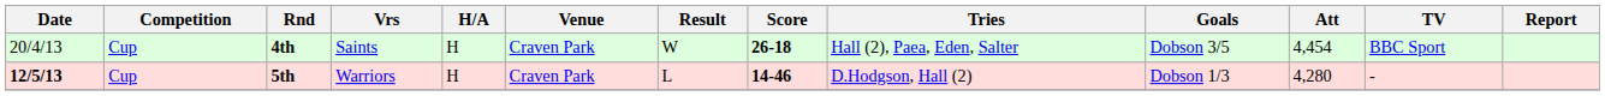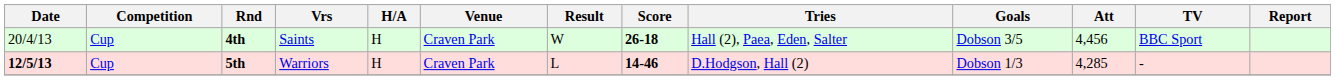 <table class="wikitable" style="font-size:85%;" width="100%">
 <tr>
 <th>Date</th>
 <th>Competition</th>
 <th>Rnd</th>
 <th>Vrs</th>
 <th>H/A</th>
 <th>Venue</th>
 <th>Result</th>
 <th>Score</th>
 <th>Tries</th>
 <th>Goals</th>
 <th>Att</th>
 <th>TV</th>
 <th>Report</th>
 </tr>
 <tr style="background:#ddffdd;" width=20 | >
 <td>20/4/13</td>
 <td><a href='#'>Cup</a></td>
 <td><strong>4th</strong></td>
 <td><a href='#'>Saints</a></td>
 <td>H</td>
 <td><a href='#'>Craven Park</a></td>
 <td>W</td>
 <td><strong>26-18</strong></td>
 <td><a href='#'>Hall</a> (2), <a href='#'>Paea</a>, <a href='#'>Eden</a>, <a href='#'>Salter</a></td>
 <td><a href='#'>Dobson</a> 3/5</td>
-<td>4,454</td>
+<td>4,456</td>
 <td><a href='#'>BBC Sport</a></td>
 <td></td>
 </tr>
 <tr style="background:#ffdddd;" width=20 | >
 <td><strong>12/5/13</strong></td>
 <td><a href='#'>Cup</a></td>
 <td><strong>5th</strong></td>
 <td><a href='#'>Warriors</a></td>
 <td>H</td>
 <td><a href='#'>Craven Park</a></td>
 <td>L</td>
 <td><strong>14-46</strong></td>
 <td><a href='#'>D.Hodgson</a>, <a href='#'>Hall</a> (2)</td>
 <td><a href='#'>Dobson</a> 1/3</td>
-<td>4,280</td>
+<td>4,285</td>
 <td>-</td>
 <td></td>
 </tr>
 <tr>
 </tr>
 </table>
